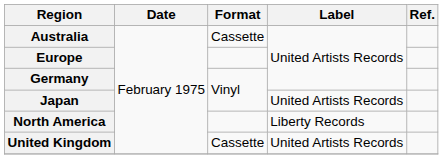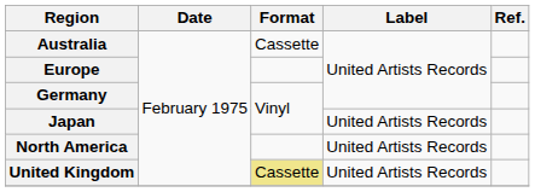 <table class="wikitable plainrowheaders">
 <tr>
 <th scope="col">Region</th>
 <th scope="col">Date</th>
 <th scope="col">Format</th>
 <th scope="col">Label</th>
 <th scope="col">Ref.</th>
 </tr>
 <tr>
 <th scope="row">Australia</th>
 <td rowspan="6">February 1975</td>
 <td>Cassette</td>
 <td rowspan="3">United Artists Records</td>
 <td></td>
 </tr>
 <tr>
 <th scope="row">Europe</th>
 <td></td>
 <td></td>
 </tr>
 <tr>
 <th scope="row">Germany</th>
 <td rowspan="2">Vinyl</td>
 <td></td>
 </tr>
 <tr>
 <th scope="row">Japan</th>
 <td>United Artists Records</td>
 <td></td>
 </tr>
 <tr>
 <th scope="row">North America</th>
 <td></td>
-<td>Liberty Records</td>
+<td>United Artists Records</td>
 <td></td>
 </tr>
 <tr>
 <th scope="row">United Kingdom</th>
-<td>Cassette</td>
+<td style="background: khaki;">Cassette</td>
 <td>United Artists Records</td>
 <td></td>
 </tr>
 <tr>
 </tr>
 </table>
